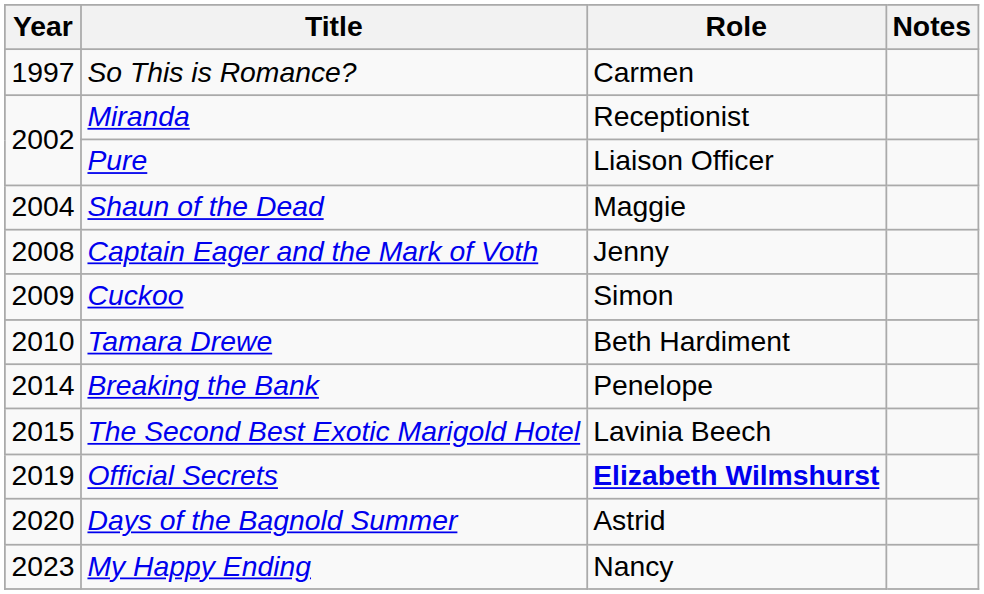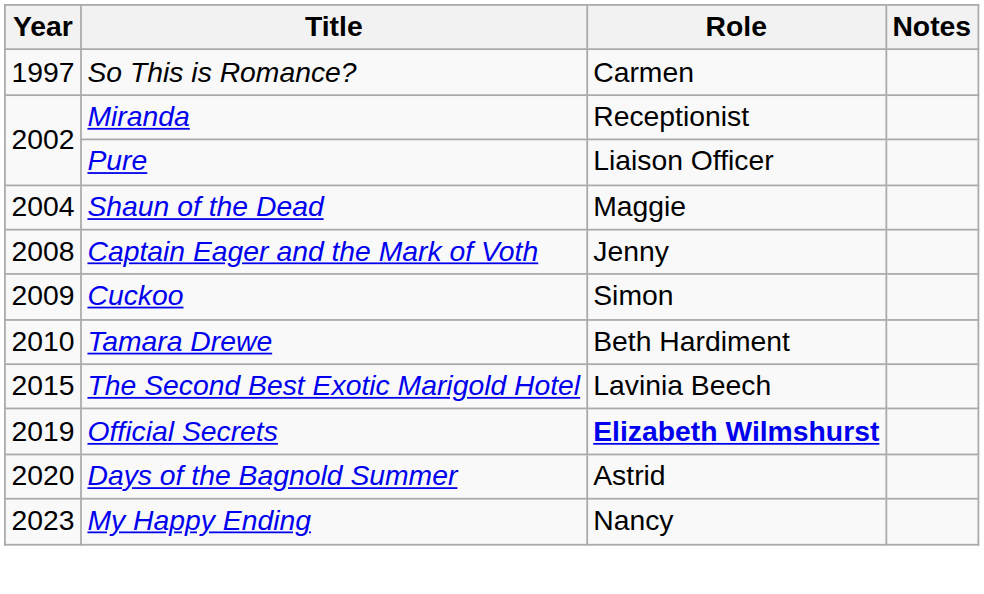 <table class = "wikitable sortable">
 <tr>
 <th>Year</th>
 <th>Title</th>
 <th>Role</th>
 <th>Notes</th>
 </tr>
 <tr>
 <td>1997</td>
 <td><em>So This is Romance?</em></td>
 <td>Carmen</td>
 <td></td>
 </tr>
 <tr>
 <td rowspan="2">2002</td>
 <td><em><a href='#'>Miranda</a></em></td>
 <td>Receptionist</td>
 <td></td>
 </tr>
 <tr>
 <td><em><a href='#'>Pure</a></em></td>
 <td>Liaison Officer</td>
 <td></td>
 </tr>
 <tr>
 <td>2004</td>
 <td><em><a href='#'>Shaun of the Dead</a></em></td>
 <td>Maggie</td>
 <td></td>
 </tr>
 <tr>
 <td>2008</td>
 <td><em><a href='#'>Captain Eager and the Mark of Voth</a></em></td>
 <td>Jenny</td>
 <td></td>
 </tr>
 <tr>
 <td>2009</td>
 <td><em><a href='#'>Cuckoo</a></em></td>
 <td>Simon</td>
 <td></td>
 </tr>
 <tr>
 <td>2010</td>
 <td><em><a href='#'>Tamara Drewe</a></em></td>
 <td>Beth Hardiment</td>
 <td></td>
 </tr>
 <tr>
-<td>2014</td>
-<td><em><a href='#'>Breaking the Bank</a></em></td>
-<td>Penelope</td>
-<td></td>
-</tr>
-<tr>
 <td>2015</td>
 <td><em><a href='#'>The Second Best Exotic Marigold Hotel</a></em></td>
 <td>Lavinia Beech</td>
 <td></td>
 </tr>
 <tr>
 <td>2019</td>
 <td><em><a href='#'>Official Secrets</a></em></td>
 <td><strong><a href='#'>Elizabeth Wilmshurst</a></strong></td>
 <td></td>
 </tr>
 <tr>
 <td>2020</td>
 <td><em><a href='#'>Days of the Bagnold Summer</a></em></td>
 <td>Astrid</td>
 <td></td>
 </tr>
 <tr>
 <td>2023</td>
 <td><em><a href='#'>My Happy Ending</a></em></td>
 <td>Nancy</td>
 <td></td>
 </tr>
 </table>
